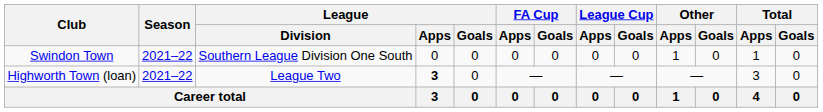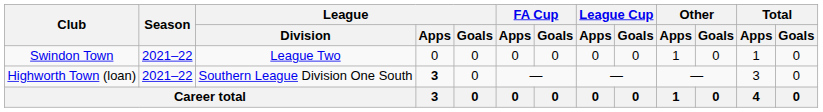 <table class="wikitable" style="text-align:center">
 <tr>
 <th rowspan="2">Club</th>
 <th rowspan="2">Season</th>
 <th colspan="3">League</th>
 <th colspan="2"><a href='#'>FA Cup</a></th>
 <th colspan="2"><a href='#'>League Cup</a></th>
 <th colspan="2">Other</th>
 <th colspan="2">Total</th>
 </tr>
 <tr>
 <th>Division</th>
 <th>Apps</th>
 <th>Goals</th>
 <th>Apps</th>
 <th>Goals</th>
 <th>Apps</th>
 <th>Goals</th>
 <th>Apps</th>
 <th>Goals</th>
 <th>Apps</th>
 <th>Goals</th>
 </tr>
 <tr>
 <td><a href='#'>Swindon Town</a></td>
 <td><a href='#'>2021–22</a></td>
-<td><a href='#'>Southern League</a> Division One South</td>
+<td><a href='#'>League Two</a></td>
 <td>0</td>
 <td>0</td>
 <td>0</td>
 <td>0</td>
 <td>0</td>
 <td>0</td>
 <td>1</td>
 <td>0</td>
 <td>1</td>
 <td>0</td>
 </tr>
 <tr>
 <td><a href='#'>Highworth Town</a> (loan)</td>
 <td><a href='#'>2021–22</a></td>
-<td><a href='#'>League Two</a></td>
+<td><a href='#'>Southern League</a> Division One South</td>
 <td><strong>3</strong></td>
 <td>0</td>
 <td colspan="2">—</td>
 <td colspan="2">—</td>
 <td colspan="2">—</td>
 <td>3</td>
 <td>0</td>
 </tr>
 <tr>
 <th colspan=3>Career total</th>
 <th>3</th>
 <th>0</th>
 <th>0</th>
 <th>0</th>
 <th>0</th>
 <th>0</th>
 <th>1</th>
 <th>0</th>
 <th>4</th>
 <th>0</th>
 </tr>
 </table>
